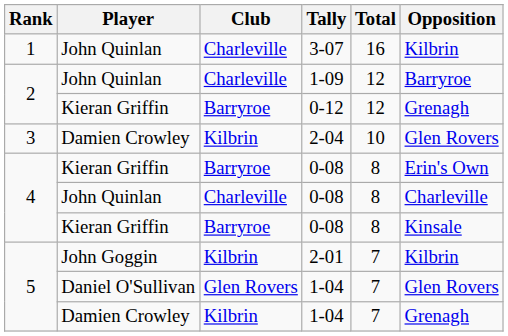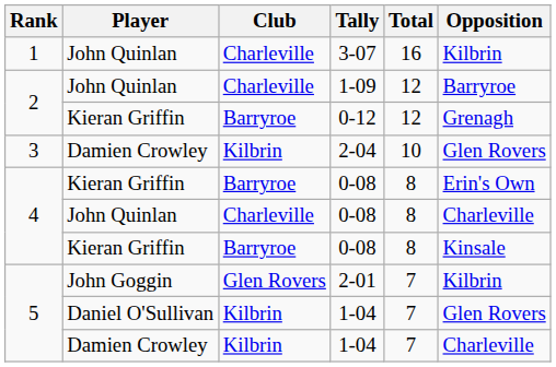 <table class="wikitable">
 <tr>
 <th>Rank</th>
 <th>Player</th>
 <th>Club</th>
 <th>Tally</th>
 <th>Total</th>
 <th>Opposition</th>
 </tr>
 <tr>
 <td rowspan="1" style="text-align:center;">1</td>
 <td>John Quinlan</td>
 <td><a href='#'>Charleville</a></td>
 <td align=center>3-07</td>
 <td align=center>16</td>
 <td><a href='#'>Kilbrin</a></td>
 </tr>
 <tr>
 <td rowspan="2" style="text-align:center;">2</td>
 <td>John Quinlan</td>
 <td><a href='#'>Charleville</a></td>
 <td align=center>1-09</td>
 <td align=center>12</td>
 <td><a href='#'>Barryroe</a></td>
 </tr>
 <tr>
 <td>Kieran Griffin</td>
 <td><a href='#'>Barryroe</a></td>
 <td align=center>0-12</td>
 <td align=center>12</td>
 <td><a href='#'>Grenagh</a></td>
 </tr>
 <tr>
 <td rowspan="1" style="text-align:center;">3</td>
 <td>Damien Crowley</td>
 <td><a href='#'>Kilbrin</a></td>
 <td align=center>2-04</td>
 <td align=center>10</td>
 <td><a href='#'>Glen Rovers</a></td>
 </tr>
 <tr>
 <td rowspan="3" style="text-align:center;">4</td>
 <td>Kieran Griffin</td>
 <td><a href='#'>Barryroe</a></td>
 <td align=center>0-08</td>
 <td align=center>8</td>
 <td><a href='#'>Erin's Own</a></td>
 </tr>
 <tr>
 <td>John Quinlan</td>
 <td><a href='#'>Charleville</a></td>
 <td align=center>0-08</td>
 <td align=center>8</td>
 <td><a href='#'>Charleville</a></td>
 </tr>
 <tr>
 <td>Kieran Griffin</td>
 <td><a href='#'>Barryroe</a></td>
 <td align=center>0-08</td>
 <td align=center>8</td>
 <td><a href='#'>Kinsale</a></td>
 </tr>
 <tr>
 <td rowspan="3" style="text-align:center;">5</td>
 <td>John Goggin</td>
-<td><a href='#'>Kilbrin</a></td>
+<td><a href='#'>Glen Rovers</a></td>
 <td align=center>2-01</td>
 <td align=center>7</td>
 <td><a href='#'>Kilbrin</a></td>
 </tr>
 <tr>
 <td>Daniel O'Sullivan</td>
-<td><a href='#'>Glen Rovers</a></td>
+<td><a href='#'>Kilbrin</a></td>
 <td align=center>1-04</td>
 <td align=center>7</td>
 <td><a href='#'>Glen Rovers</a></td>
 </tr>
 <tr>
 <td>Damien Crowley</td>
 <td><a href='#'>Kilbrin</a></td>
 <td align=center>1-04</td>
 <td align=center>7</td>
-<td><a href='#'>Grenagh</a></td>
+<td><a href='#'>Charleville</a></td>
 </tr>
 </table>
